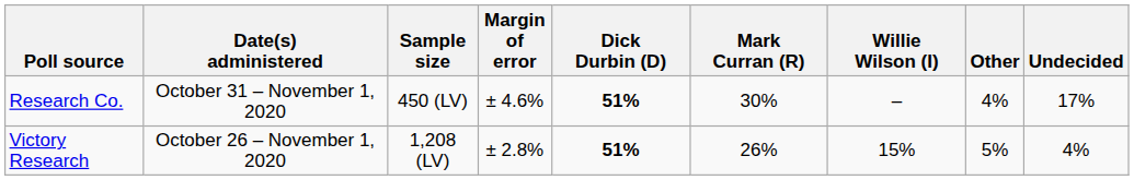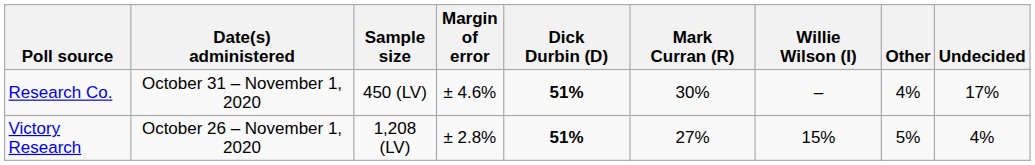 <table class="wikitable" style="font-size:90%;text-align:center;">
 <tr valign=bottom>
 <th>Poll source</th>
 <th>Date(s)<br>administered</th>
 <th>Sample<br>size</th>
 <th>Margin<br>of error</th>
 <th style="width:100px;">Dick<br>Durbin (D)</th>
 <th style="width:100px;">Mark<br>Curran (R)</th>
 <th style="width:100px;">Willie<br>Wilson (I)</th>
 <th>Other</th>
 <th>Undecided</th>
 </tr>
 <tr>
 <td style="text-align:left;"><a href='#'>Research Co.</a></td>
 <td>October 31 – November 1, 2020</td>
 <td>450 (LV)</td>
 <td>± 4.6%</td>
 <td><strong>51%</strong></td>
 <td>30%</td>
 <td>–</td>
 <td>4%</td>
 <td>17%</td>
 </tr>
 <tr>
 <td style="text-align:left;"><a href='#'>Victory Research</a></td>
 <td>October 26 – November 1, 2020</td>
 <td>1,208 (LV)</td>
 <td>± 2.8%</td>
 <td><strong>51%</strong></td>
-<td>26%</td>
+<td>27%</td>
 <td>15%</td>
 <td>5%</td>
 <td>4%</td>
 </tr>
 </table>
